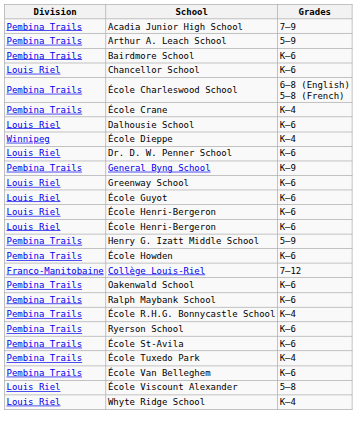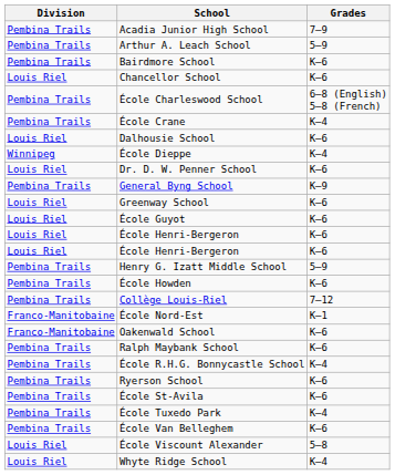 <table class="wikitable sortable">
 <tr>
 <th>Division</th>
 <th>School</th>
 <th>Grades</th>
 </tr>
 <tr>
 <td><a href='#'>Pembina Trails</a></td>
 <td>Acadia Junior High School</td>
 <td>7–9</td>
 </tr>
 <tr>
 <td><a href='#'>Pembina Trails</a></td>
 <td>Arthur A. Leach School</td>
 <td>5–9</td>
 </tr>
 <tr>
 <td><a href='#'>Pembina Trails</a></td>
 <td>Bairdmore School</td>
 <td>K–6</td>
 </tr>
 <tr>
 <td><a href='#'>Louis Riel</a></td>
 <td>Chancellor School</td>
 <td>K–6</td>
 </tr>
 <tr>
 <td><a href='#'>Pembina Trails</a></td>
 <td>École Charleswood School</td>
 <td>6–8 (English)<br>5–8 (French)</td>
 </tr>
 <tr>
 <td><a href='#'>Pembina Trails</a></td>
 <td>École Crane</td>
 <td>K–4</td>
 </tr>
 <tr>
 <td><a href='#'>Louis Riel</a></td>
 <td>Dalhousie School</td>
 <td>K–6</td>
 </tr>
 <tr>
 <td><a href='#'>Winnipeg</a></td>
 <td>École Dieppe</td>
 <td>K–4</td>
 </tr>
 <tr>
 <td><a href='#'>Louis Riel</a></td>
 <td>Dr. D. W. Penner School</td>
 <td>K–6</td>
 </tr>
 <tr>
 <td><a href='#'>Pembina Trails</a></td>
 <td><a href='#'>General Byng School</a></td>
 <td>K–9</td>
 </tr>
 <tr>
 <td><a href='#'>Louis Riel</a></td>
 <td>Greenway School</td>
 <td>K–6</td>
 </tr>
 <tr>
 <td><a href='#'>Louis Riel</a></td>
 <td>École Guyot</td>
 <td>K–6</td>
 </tr>
 <tr>
 <td><a href='#'>Louis Riel</a></td>
 <td>École Henri-Bergeron</td>
 <td>K–6</td>
 </tr>
 <tr>
 <td><a href='#'>Louis Riel</a></td>
 <td>École Henri-Bergeron</td>
 <td>K–6</td>
 </tr>
 <tr>
 <td><a href='#'>Pembina Trails</a></td>
 <td>Henry G. Izatt Middle School</td>
 <td>5–9</td>
 </tr>
 <tr>
 <td><a href='#'>Pembina Trails</a></td>
 <td>École Howden</td>
 <td>K–6</td>
 </tr>
 <tr>
-<td><a href='#'>Franco-Manitobaine</a></td>
+<td><a href='#'>Pembina Trails</a></td>
 <td><a href='#'>Collège Louis-Riel</a></td>
 <td>7–12</td>
 </tr>
 <tr>
-<td><a href='#'>Pembina Trails</a></td>
+<td><a href='#'>Franco-Manitobaine</a></td>
+<td>École Nord-Est</td>
+<td>K–1</td>
+</tr>
+<tr>
+<td><a href='#'>Franco-Manitobaine</a></td>
 <td>Oakenwald School</td>
 <td>K–6</td>
 </tr>
 <tr>
 <td><a href='#'>Pembina Trails</a></td>
 <td>Ralph Maybank School</td>
 <td>K–6</td>
 </tr>
 <tr>
 <td><a href='#'>Pembina Trails</a></td>
 <td>École R.H.G. Bonnycastle School</td>
 <td>K–4</td>
 </tr>
 <tr>
 <td><a href='#'>Pembina Trails</a></td>
 <td>Ryerson School</td>
 <td>K–6</td>
 </tr>
 <tr>
 <td><a href='#'>Pembina Trails</a></td>
 <td>École St-Avila</td>
 <td>K–6</td>
 </tr>
 <tr>
 <td><a href='#'>Pembina Trails</a></td>
 <td>École Tuxedo Park</td>
 <td>K–4</td>
 </tr>
 <tr>
 <td><a href='#'>Pembina Trails</a></td>
 <td>École Van Belleghem</td>
 <td>K–6</td>
 </tr>
 <tr>
 <td><a href='#'>Louis Riel</a></td>
 <td>École Viscount Alexander</td>
 <td>5–8</td>
 </tr>
 <tr>
 <td><a href='#'>Louis Riel</a></td>
 <td>Whyte Ridge School</td>
 <td>K–4</td>
 </tr>
 </table>
